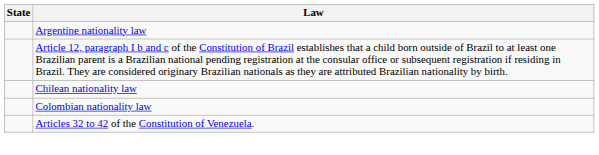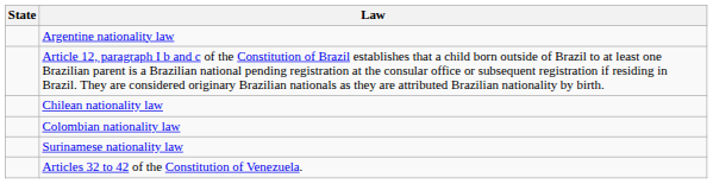 <table class="wikitable">
 <tr>
 <th>State</th>
 <th>Law</th>
 </tr>
 <tr>
 <td></td>
 <td><a href='#'>Argentine nationality law</a></td>
 </tr>
 <tr>
 <td></td>
 <td><a href='#'>Article 12, paragraph I b and c</a> of the <a href='#'>Constitution of Brazil</a> establishes that a child born outside of Brazil to at least one Brazilian parent is a Brazilian national pending registration at the consular office or subsequent registration if residing in Brazil. They are considered originary Brazilian nationals as they are attributed Brazilian nationality by birth.</td>
 </tr>
 <tr>
 <td></td>
 <td><a href='#'>Chilean nationality law</a></td>
 </tr>
 <tr>
 <td></td>
 <td><a href='#'>Colombian nationality law</a></td>
 </tr>
 <tr>
 <td></td>
+<td><a href='#'>Surinamese nationality law</a></td>
+</tr>
+<tr>
+<td></td>
 <td><a href='#'>Articles 32 to 42</a> of the <a href='#'>Constitution of Venezuela</a>.</td>
 </tr>
 </table>
